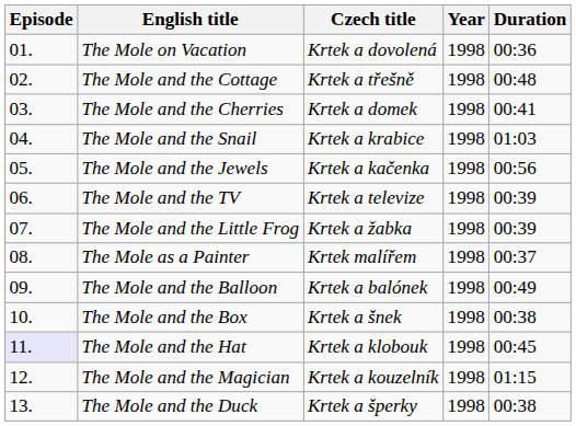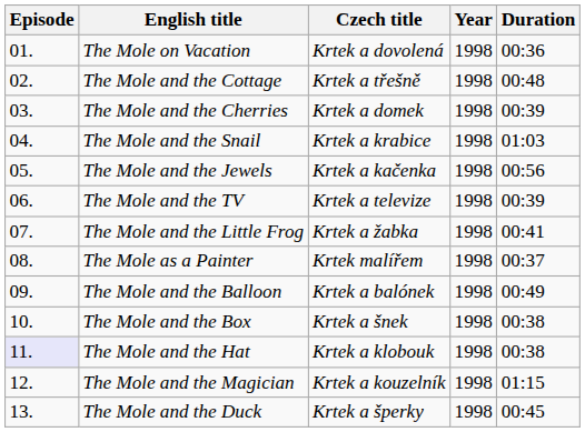 <table class="wikitable sortable">
 <tr>
 <th>Episode</th>
 <th>English title</th>
 <th>Czech title</th>
 <th>Year</th>
 <th>Duration</th>
 </tr>
 <tr>
 <td>01.</td>
 <td><em>The Mole on Vacation</em></td>
 <td><em>Krtek a dovolená</em></td>
 <td>1998</td>
 <td>00:36</td>
 </tr>
 <tr>
 <td>02.</td>
 <td><em>The Mole and the Cottage</em></td>
 <td><em>Krtek a třešně</em></td>
 <td>1998</td>
 <td>00:48</td>
 </tr>
 <tr>
 <td>03.</td>
 <td><em>The Mole and the Cherries</em></td>
 <td><em>Krtek a domek</em></td>
 <td>1998</td>
-<td>00:41</td>
+<td>00:39</td>
 </tr>
 <tr>
 <td>04.</td>
 <td><em>The Mole and the Snail</em></td>
 <td><em>Krtek a krabice</em></td>
 <td>1998</td>
 <td>01:03</td>
 </tr>
 <tr>
 <td>05.</td>
 <td><em>The Mole and the Jewels</em></td>
 <td><em>Krtek a kačenka</em></td>
 <td>1998</td>
 <td>00:56</td>
 </tr>
 <tr>
 <td>06.</td>
 <td><em>The Mole and the TV</em></td>
 <td><em>Krtek a televize</em></td>
 <td>1998</td>
 <td>00:39</td>
 </tr>
 <tr>
 <td>07.</td>
 <td><em>The Mole and the Little Frog</em></td>
 <td><em>Krtek a žabka</em></td>
 <td>1998</td>
-<td>00:39</td>
+<td>00:41</td>
 </tr>
 <tr>
 <td>08.</td>
 <td><em>The Mole as a Painter</em></td>
 <td><em>Krtek malířem</em></td>
 <td>1998</td>
 <td>00:37</td>
 </tr>
 <tr>
 <td>09.</td>
 <td><em>The Mole and the Balloon</em></td>
 <td><em>Krtek a balónek</em></td>
 <td>1998</td>
 <td>00:49</td>
 </tr>
 <tr>
 <td>10.</td>
 <td><em>The Mole and the Box</em></td>
 <td><em>Krtek a šnek</em></td>
 <td>1998</td>
 <td>00:38</td>
 </tr>
 <tr>
 <td style="background: lavender;">11.</td>
 <td><em>The Mole and the Hat</em></td>
 <td><em>Krtek a klobouk</em></td>
 <td>1998</td>
-<td>00:45</td>
+<td>00:38</td>
 </tr>
 <tr>
 <td>12.</td>
 <td><em>The Mole and the Magician</em></td>
 <td><em>Krtek a kouzelník</em></td>
 <td>1998</td>
 <td>01:15</td>
 </tr>
 <tr>
 <td>13.</td>
 <td><em>The Mole and the Duck</em></td>
 <td><em>Krtek a šperky</em></td>
 <td>1998</td>
-<td>00:38</td>
+<td>00:45</td>
 </tr>
 </table>
